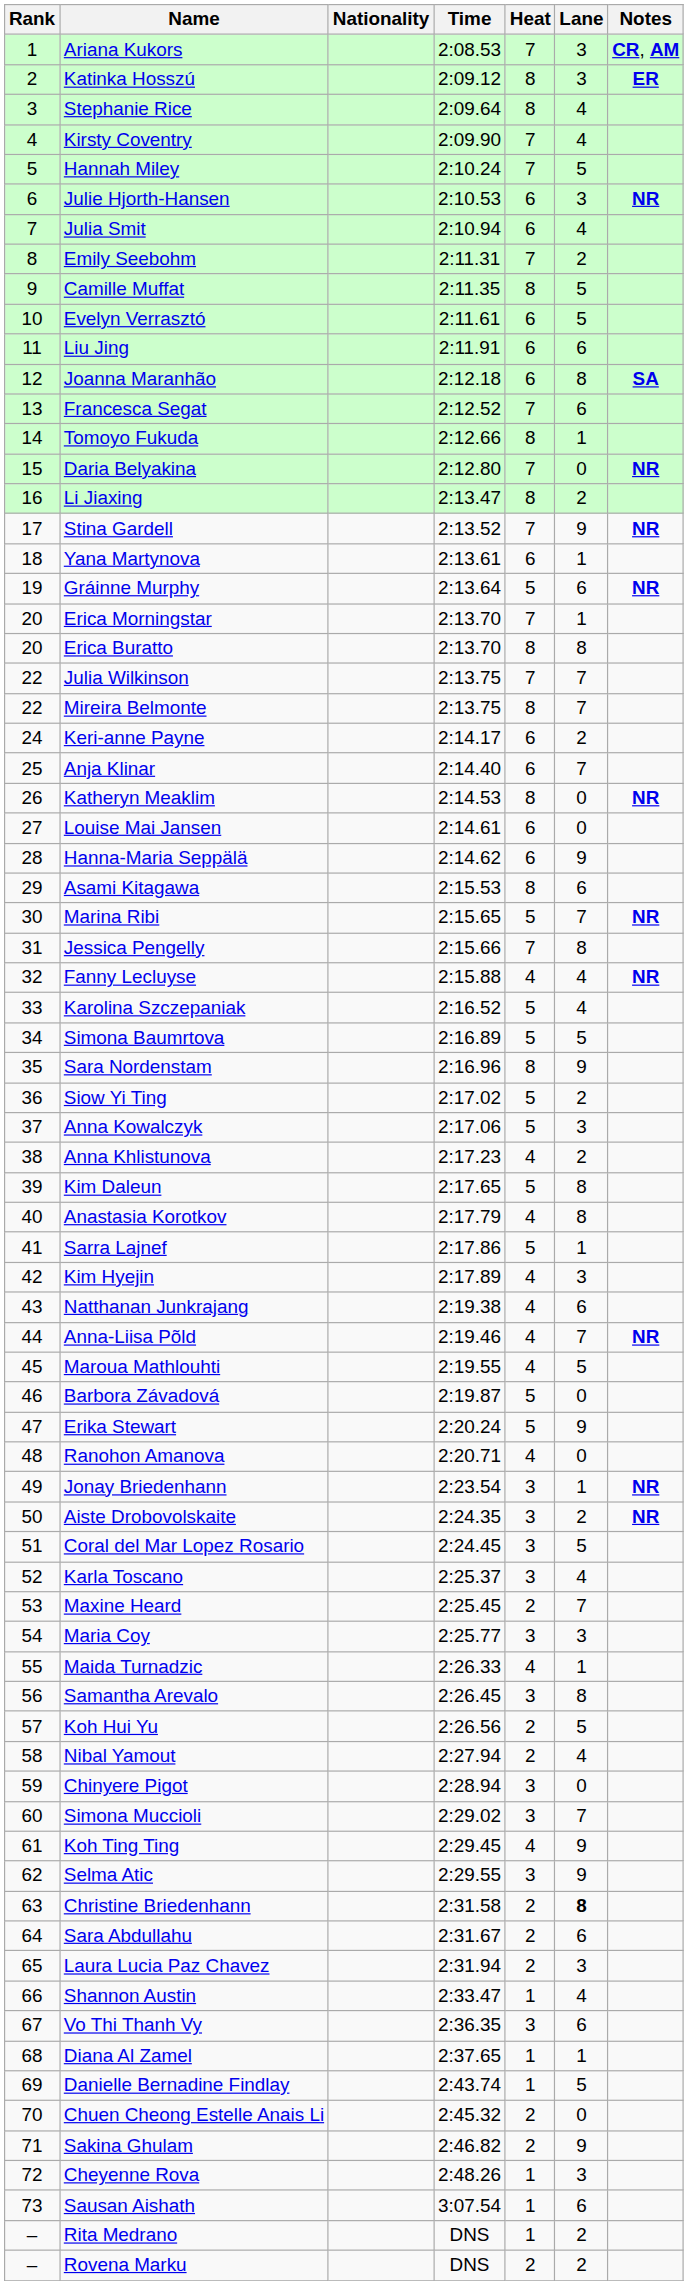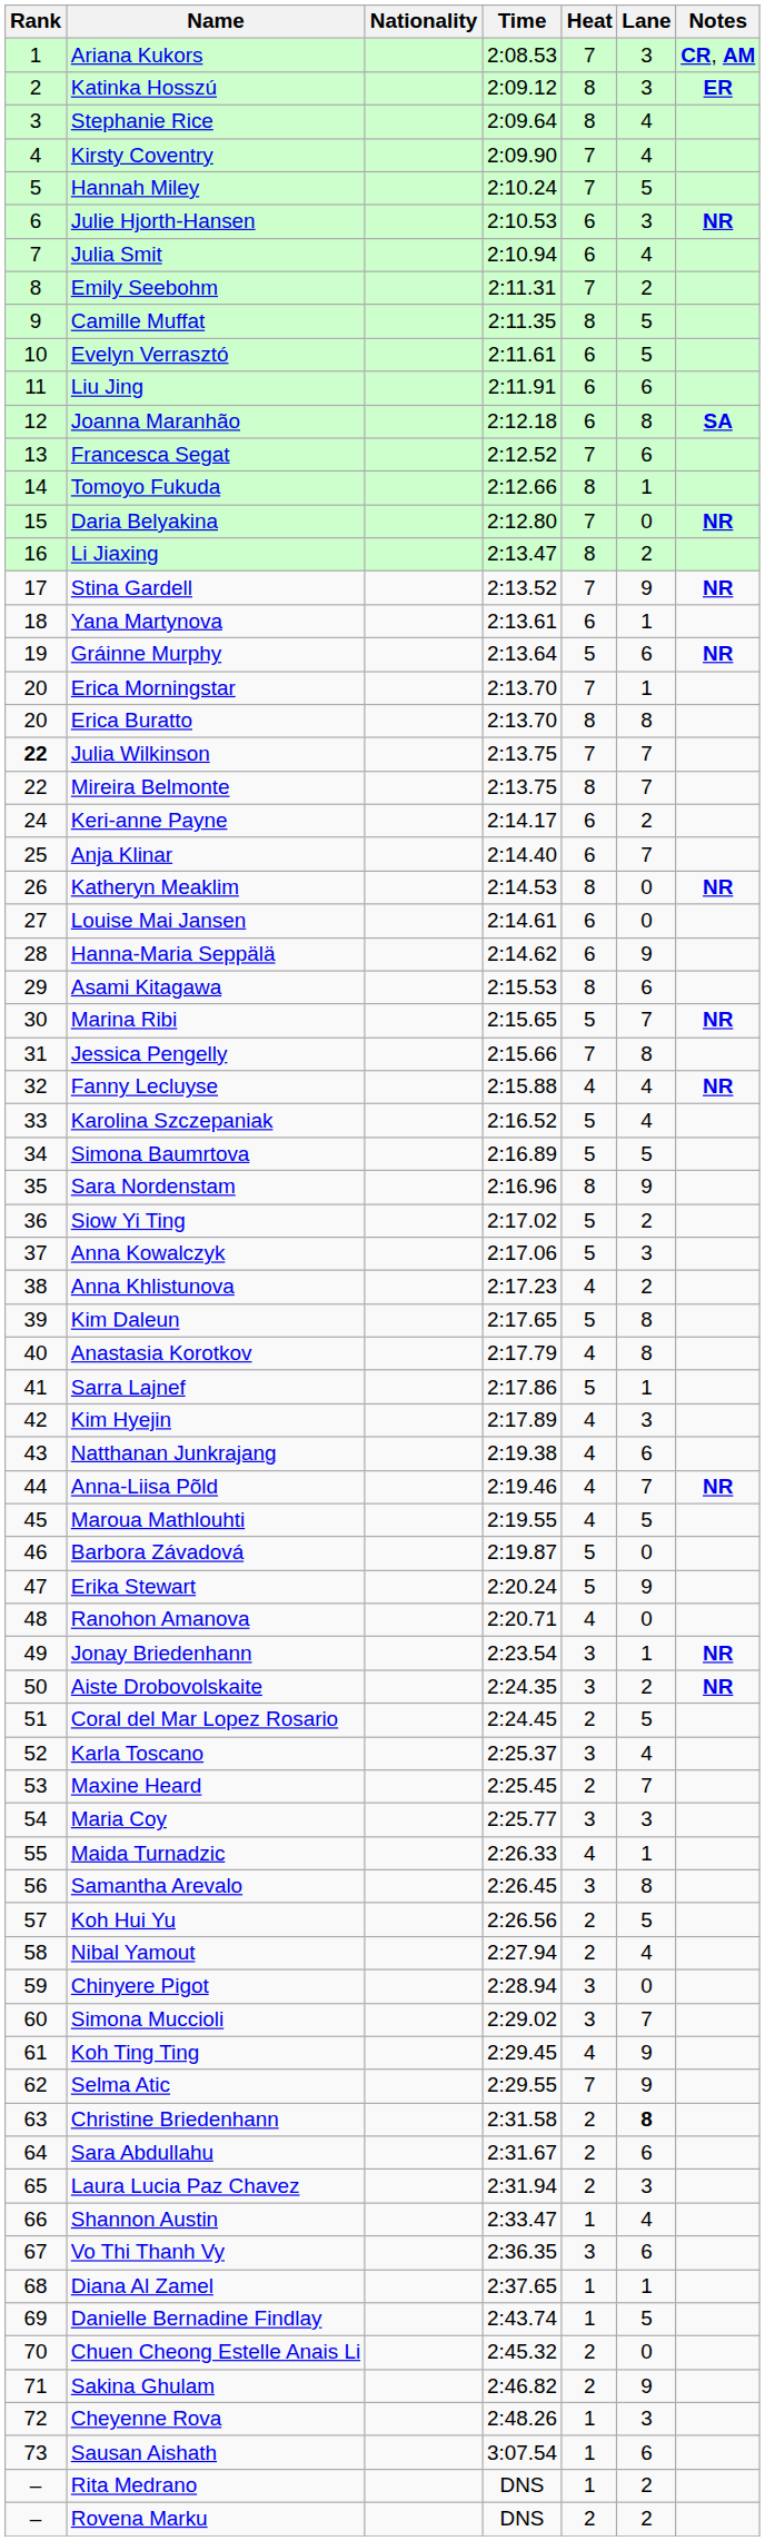 <table class="wikitable sortable" style="text-align:center">
 <tr>
 <th>Rank</th>
 <th>Name</th>
 <th>Nationality</th>
 <th>Time</th>
 <th>Heat</th>
 <th>Lane</th>
 <th>Notes</th>
 </tr>
 <tr bgcolor=ccffcc>
 <td>1</td>
 <td align=left><a href='#'>Ariana Kukors</a></td>
 <td align=left></td>
 <td>2:08.53</td>
 <td>7</td>
 <td>3</td>
 <td><strong><a href='#'>CR</a></strong>, <strong><a href='#'>AM</a></strong></td>
 </tr>
 <tr bgcolor=ccffcc>
 <td>2</td>
 <td align=left><a href='#'>Katinka Hosszú</a></td>
 <td align=left></td>
 <td>2:09.12</td>
 <td>8</td>
 <td>3</td>
 <td><strong><a href='#'>ER</a></strong></td>
 </tr>
 <tr bgcolor=ccffcc>
 <td>3</td>
 <td align=left><a href='#'>Stephanie Rice</a></td>
 <td align=left></td>
 <td>2:09.64</td>
 <td>8</td>
 <td>4</td>
 <td></td>
 </tr>
 <tr bgcolor=ccffcc>
 <td>4</td>
 <td align=left><a href='#'>Kirsty Coventry</a></td>
 <td align=left></td>
 <td>2:09.90</td>
 <td>7</td>
 <td>4</td>
 <td></td>
 </tr>
 <tr bgcolor=ccffcc>
 <td>5</td>
 <td align=left><a href='#'>Hannah Miley</a></td>
 <td align=left></td>
 <td>2:10.24</td>
 <td>7</td>
 <td>5</td>
 <td></td>
 </tr>
 <tr bgcolor=ccffcc>
 <td>6</td>
 <td align=left><a href='#'>Julie Hjorth-Hansen</a></td>
 <td align=left></td>
 <td>2:10.53</td>
 <td>6</td>
 <td>3</td>
 <td><strong><a href='#'>NR</a></strong></td>
 </tr>
 <tr bgcolor=ccffcc>
 <td>7</td>
 <td align=left><a href='#'>Julia Smit</a></td>
 <td align=left></td>
 <td>2:10.94</td>
 <td>6</td>
 <td>4</td>
 <td></td>
 </tr>
 <tr bgcolor=ccffcc>
 <td>8</td>
 <td align=left><a href='#'>Emily Seebohm</a></td>
 <td align=left></td>
 <td>2:11.31</td>
 <td>7</td>
 <td>2</td>
 <td></td>
 </tr>
 <tr bgcolor=ccffcc>
 <td>9</td>
 <td align=left><a href='#'>Camille Muffat</a></td>
 <td align=left></td>
 <td>2:11.35</td>
 <td>8</td>
 <td>5</td>
 <td></td>
 </tr>
 <tr bgcolor=ccffcc>
 <td>10</td>
 <td align=left><a href='#'>Evelyn Verrasztó</a></td>
 <td align=left></td>
 <td>2:11.61</td>
 <td>6</td>
 <td>5</td>
 <td></td>
 </tr>
 <tr bgcolor=ccffcc>
 <td>11</td>
 <td align=left><a href='#'>Liu Jing</a></td>
 <td align=left></td>
 <td>2:11.91</td>
 <td>6</td>
 <td>6</td>
 <td></td>
 </tr>
 <tr bgcolor=ccffcc>
 <td>12</td>
 <td align=left><a href='#'>Joanna Maranhão</a></td>
 <td align=left></td>
 <td>2:12.18</td>
 <td>6</td>
 <td>8</td>
 <td><strong><a href='#'>SA</a></strong></td>
 </tr>
 <tr bgcolor=ccffcc>
 <td>13</td>
 <td align=left><a href='#'>Francesca Segat</a></td>
 <td align=left></td>
 <td>2:12.52</td>
 <td>7</td>
 <td>6</td>
 <td></td>
 </tr>
 <tr bgcolor=ccffcc>
 <td>14</td>
 <td align=left><a href='#'>Tomoyo Fukuda</a></td>
 <td align=left></td>
 <td>2:12.66</td>
 <td>8</td>
 <td>1</td>
 <td></td>
 </tr>
 <tr bgcolor=ccffcc>
 <td>15</td>
 <td align=left><a href='#'>Daria Belyakina</a></td>
 <td align=left></td>
 <td>2:12.80</td>
 <td>7</td>
 <td>0</td>
 <td><strong><a href='#'>NR</a></strong></td>
 </tr>
 <tr bgcolor=ccffcc>
 <td>16</td>
 <td align=left><a href='#'>Li Jiaxing</a></td>
 <td align=left></td>
 <td>2:13.47</td>
 <td>8</td>
 <td>2</td>
 <td></td>
 </tr>
 <tr>
 <td>17</td>
 <td align=left><a href='#'>Stina Gardell</a></td>
 <td align=left></td>
 <td>2:13.52</td>
 <td>7</td>
 <td>9</td>
 <td><strong><a href='#'>NR</a></strong></td>
 </tr>
 <tr>
 <td>18</td>
 <td align=left><a href='#'>Yana Martynova</a></td>
 <td align=left></td>
 <td>2:13.61</td>
 <td>6</td>
 <td>1</td>
 <td></td>
 </tr>
 <tr>
 <td>19</td>
 <td align=left><a href='#'>Gráinne Murphy</a></td>
 <td align=left></td>
 <td>2:13.64</td>
 <td>5</td>
 <td>6</td>
 <td><strong><a href='#'>NR</a></strong></td>
 </tr>
 <tr>
 <td>20</td>
 <td align=left><a href='#'>Erica Morningstar</a></td>
 <td align=left></td>
 <td>2:13.70</td>
 <td>7</td>
 <td>1</td>
 <td></td>
 </tr>
 <tr>
 <td>20</td>
 <td align=left><a href='#'>Erica Buratto</a></td>
 <td align=left></td>
 <td>2:13.70</td>
 <td>8</td>
 <td>8</td>
 <td></td>
 </tr>
 <tr>
-<td>22</td>
+<td><strong>22</strong></td>
 <td align=left><a href='#'>Julia Wilkinson</a></td>
 <td align=left></td>
 <td>2:13.75</td>
 <td>7</td>
 <td>7</td>
 <td></td>
 </tr>
 <tr>
 <td>22</td>
 <td align=left><a href='#'>Mireira Belmonte</a></td>
 <td align=left></td>
 <td>2:13.75</td>
 <td>8</td>
 <td>7</td>
 <td></td>
 </tr>
 <tr>
 <td>24</td>
 <td align=left><a href='#'>Keri-anne Payne</a></td>
 <td align=left></td>
 <td>2:14.17</td>
 <td>6</td>
 <td>2</td>
 <td></td>
 </tr>
 <tr>
 <td>25</td>
 <td align=left><a href='#'>Anja Klinar</a></td>
 <td align=left></td>
 <td>2:14.40</td>
 <td>6</td>
 <td>7</td>
 <td></td>
 </tr>
 <tr>
 <td>26</td>
 <td align=left><a href='#'>Katheryn Meaklim</a></td>
 <td align=left></td>
 <td>2:14.53</td>
 <td>8</td>
 <td>0</td>
 <td><strong><a href='#'>NR</a></strong></td>
 </tr>
 <tr>
 <td>27</td>
 <td align=left><a href='#'>Louise Mai Jansen</a></td>
 <td align=left></td>
 <td>2:14.61</td>
 <td>6</td>
 <td>0</td>
 <td></td>
 </tr>
 <tr>
 <td>28</td>
 <td align=left><a href='#'>Hanna-Maria Seppälä</a></td>
 <td align=left></td>
 <td>2:14.62</td>
 <td>6</td>
 <td>9</td>
 <td></td>
 </tr>
 <tr>
 <td>29</td>
 <td align=left><a href='#'>Asami Kitagawa</a></td>
 <td align=left></td>
 <td>2:15.53</td>
 <td>8</td>
 <td>6</td>
 <td></td>
 </tr>
 <tr>
 <td>30</td>
 <td align=left><a href='#'>Marina Ribi</a></td>
 <td align=left></td>
 <td>2:15.65</td>
 <td>5</td>
 <td>7</td>
 <td><strong><a href='#'>NR</a></strong></td>
 </tr>
 <tr>
 <td>31</td>
 <td align=left><a href='#'>Jessica Pengelly</a></td>
 <td align=left></td>
 <td>2:15.66</td>
 <td>7</td>
 <td>8</td>
 <td></td>
 </tr>
 <tr>
 <td>32</td>
 <td align=left><a href='#'>Fanny Lecluyse</a></td>
 <td align=left></td>
 <td>2:15.88</td>
 <td>4</td>
 <td>4</td>
 <td><strong><a href='#'>NR</a></strong></td>
 </tr>
 <tr>
 <td>33</td>
 <td align=left><a href='#'>Karolina Szczepaniak</a></td>
 <td align=left></td>
 <td>2:16.52</td>
 <td>5</td>
 <td>4</td>
 <td></td>
 </tr>
 <tr>
 <td>34</td>
 <td align=left><a href='#'>Simona Baumrtova</a></td>
 <td align=left></td>
 <td>2:16.89</td>
 <td>5</td>
 <td>5</td>
 <td></td>
 </tr>
 <tr>
 <td>35</td>
 <td align=left><a href='#'>Sara Nordenstam</a></td>
 <td align=left></td>
 <td>2:16.96</td>
 <td>8</td>
 <td>9</td>
 <td></td>
 </tr>
 <tr>
 <td>36</td>
 <td align=left><a href='#'>Siow Yi Ting</a></td>
 <td align=left></td>
 <td>2:17.02</td>
 <td>5</td>
 <td>2</td>
 <td></td>
 </tr>
 <tr>
 <td>37</td>
 <td align=left><a href='#'>Anna Kowalczyk</a></td>
 <td align=left></td>
 <td>2:17.06</td>
 <td>5</td>
 <td>3</td>
 <td></td>
 </tr>
 <tr>
 <td>38</td>
 <td align=left><a href='#'>Anna Khlistunova</a></td>
 <td align=left></td>
 <td>2:17.23</td>
 <td>4</td>
 <td>2</td>
 <td></td>
 </tr>
 <tr>
 <td>39</td>
 <td align=left><a href='#'>Kim Daleun</a></td>
 <td align=left></td>
 <td>2:17.65</td>
 <td>5</td>
 <td>8</td>
 <td></td>
 </tr>
 <tr>
 <td>40</td>
 <td align=left><a href='#'>Anastasia Korotkov</a></td>
 <td align=left></td>
 <td>2:17.79</td>
 <td>4</td>
 <td>8</td>
 <td></td>
 </tr>
 <tr>
 <td>41</td>
 <td align=left><a href='#'>Sarra Lajnef</a></td>
 <td align=left></td>
 <td>2:17.86</td>
 <td>5</td>
 <td>1</td>
 <td></td>
 </tr>
 <tr>
 <td>42</td>
 <td align=left><a href='#'>Kim Hyejin</a></td>
 <td align=left></td>
 <td>2:17.89</td>
 <td>4</td>
 <td>3</td>
 <td></td>
 </tr>
 <tr>
 <td>43</td>
 <td align=left><a href='#'>Natthanan Junkrajang</a></td>
 <td align=left></td>
 <td>2:19.38</td>
 <td>4</td>
 <td>6</td>
 <td></td>
 </tr>
 <tr>
 <td>44</td>
 <td align=left><a href='#'>Anna-Liisa Põld</a></td>
 <td align=left></td>
 <td>2:19.46</td>
 <td>4</td>
 <td>7</td>
 <td><strong><a href='#'>NR</a></strong></td>
 </tr>
 <tr>
 <td>45</td>
 <td align=left><a href='#'>Maroua Mathlouhti</a></td>
 <td align=left></td>
 <td>2:19.55</td>
 <td>4</td>
 <td>5</td>
 <td></td>
 </tr>
 <tr>
 <td>46</td>
 <td align=left><a href='#'>Barbora Závadová</a></td>
 <td align=left></td>
 <td>2:19.87</td>
 <td>5</td>
 <td>0</td>
 <td></td>
 </tr>
 <tr>
 <td>47</td>
 <td align=left><a href='#'>Erika Stewart</a></td>
 <td align=left></td>
 <td>2:20.24</td>
 <td>5</td>
 <td>9</td>
 <td></td>
 </tr>
 <tr>
 <td>48</td>
 <td align=left><a href='#'>Ranohon Amanova</a></td>
 <td align=left></td>
 <td>2:20.71</td>
 <td>4</td>
 <td>0</td>
 <td></td>
 </tr>
 <tr>
 <td>49</td>
 <td align=left><a href='#'>Jonay Briedenhann</a></td>
 <td align=left></td>
 <td>2:23.54</td>
 <td>3</td>
 <td>1</td>
 <td><strong><a href='#'>NR</a></strong></td>
 </tr>
 <tr>
 <td>50</td>
 <td align=left><a href='#'>Aiste Drobovolskaite</a></td>
 <td align=left></td>
 <td>2:24.35</td>
 <td>3</td>
 <td>2</td>
 <td><strong><a href='#'>NR</a></strong></td>
 </tr>
 <tr>
 <td>51</td>
 <td align=left><a href='#'>Coral del Mar Lopez Rosario</a></td>
 <td align=left></td>
 <td>2:24.45</td>
-<td>3</td>
+<td>2</td>
 <td>5</td>
 <td></td>
 </tr>
 <tr>
 <td>52</td>
 <td align=left><a href='#'>Karla Toscano</a></td>
 <td align=left></td>
 <td>2:25.37</td>
 <td>3</td>
 <td>4</td>
 <td></td>
 </tr>
 <tr>
 <td>53</td>
 <td align=left><a href='#'>Maxine Heard</a></td>
 <td align=left></td>
 <td>2:25.45</td>
 <td>2</td>
 <td>7</td>
 <td></td>
 </tr>
 <tr>
 <td>54</td>
 <td align=left><a href='#'>Maria Coy</a></td>
 <td align=left></td>
 <td>2:25.77</td>
 <td>3</td>
 <td>3</td>
 <td></td>
 </tr>
 <tr>
 <td>55</td>
 <td align=left><a href='#'>Maida Turnadzic</a></td>
 <td align=left></td>
 <td>2:26.33</td>
 <td>4</td>
 <td>1</td>
 <td></td>
 </tr>
 <tr>
 <td>56</td>
 <td align=left><a href='#'>Samantha Arevalo</a></td>
 <td align=left></td>
 <td>2:26.45</td>
 <td>3</td>
 <td>8</td>
 <td></td>
 </tr>
 <tr>
 <td>57</td>
 <td align=left><a href='#'>Koh Hui Yu</a></td>
 <td align=left></td>
 <td>2:26.56</td>
 <td>2</td>
 <td>5</td>
 <td></td>
 </tr>
 <tr>
 <td>58</td>
 <td align=left><a href='#'>Nibal Yamout</a></td>
 <td align=left></td>
 <td>2:27.94</td>
 <td>2</td>
 <td>4</td>
 <td></td>
 </tr>
 <tr>
 <td>59</td>
 <td align=left><a href='#'>Chinyere Pigot</a></td>
 <td align=left></td>
 <td>2:28.94</td>
 <td>3</td>
 <td>0</td>
 <td></td>
 </tr>
 <tr>
 <td>60</td>
 <td align=left><a href='#'>Simona Muccioli</a></td>
 <td align=left></td>
 <td>2:29.02</td>
 <td>3</td>
 <td>7</td>
 <td></td>
 </tr>
 <tr>
 <td>61</td>
 <td align=left><a href='#'>Koh Ting Ting</a></td>
 <td align=left></td>
 <td>2:29.45</td>
 <td>4</td>
 <td>9</td>
 <td></td>
 </tr>
 <tr>
 <td>62</td>
 <td align=left><a href='#'>Selma Atic</a></td>
 <td align=left></td>
 <td>2:29.55</td>
-<td>3</td>
+<td>7</td>
 <td>9</td>
 <td></td>
 </tr>
 <tr>
 <td>63</td>
 <td align=left><a href='#'>Christine Briedenhann</a></td>
 <td align=left></td>
 <td>2:31.58</td>
 <td>2</td>
 <td><strong>8</strong></td>
 <td></td>
 </tr>
 <tr>
 <td>64</td>
 <td align=left><a href='#'>Sara Abdullahu</a></td>
 <td align=left></td>
 <td>2:31.67</td>
 <td>2</td>
 <td>6</td>
 <td></td>
 </tr>
 <tr>
 <td>65</td>
 <td align=left><a href='#'>Laura Lucia Paz Chavez</a></td>
 <td align=left></td>
 <td>2:31.94</td>
 <td>2</td>
 <td>3</td>
 <td></td>
 </tr>
 <tr>
 <td>66</td>
 <td align=left><a href='#'>Shannon Austin</a></td>
 <td align=left></td>
 <td>2:33.47</td>
 <td>1</td>
 <td>4</td>
 <td></td>
 </tr>
 <tr>
 <td>67</td>
 <td align=left><a href='#'>Vo Thi Thanh Vy</a></td>
 <td align=left></td>
 <td>2:36.35</td>
 <td>3</td>
 <td>6</td>
 <td></td>
 </tr>
 <tr>
 <td>68</td>
 <td align=left><a href='#'>Diana Al Zamel</a></td>
 <td align=left></td>
 <td>2:37.65</td>
 <td>1</td>
 <td>1</td>
 <td></td>
 </tr>
 <tr>
 <td>69</td>
 <td align=left><a href='#'>Danielle Bernadine Findlay</a></td>
 <td align=left></td>
 <td>2:43.74</td>
 <td>1</td>
 <td>5</td>
 <td></td>
 </tr>
 <tr>
 <td>70</td>
 <td align=left><a href='#'>Chuen Cheong Estelle Anais Li</a></td>
 <td align=left></td>
 <td>2:45.32</td>
 <td>2</td>
 <td>0</td>
 <td></td>
 </tr>
 <tr>
 <td>71</td>
 <td align=left><a href='#'>Sakina Ghulam</a></td>
 <td align=left></td>
 <td>2:46.82</td>
 <td>2</td>
 <td>9</td>
 <td></td>
 </tr>
 <tr>
 <td>72</td>
 <td align=left><a href='#'>Cheyenne Rova</a></td>
 <td align=left></td>
 <td>2:48.26</td>
 <td>1</td>
 <td>3</td>
 <td></td>
 </tr>
 <tr>
 <td>73</td>
 <td align=left><a href='#'>Sausan Aishath</a></td>
 <td align=left></td>
 <td>3:07.54</td>
 <td>1</td>
 <td>6</td>
 <td></td>
 </tr>
 <tr>
 <td>–</td>
 <td align=left><a href='#'>Rita Medrano</a></td>
 <td align=left></td>
 <td>DNS</td>
 <td>1</td>
 <td>2</td>
 <td></td>
 </tr>
 <tr>
 <td>–</td>
 <td align=left><a href='#'>Rovena Marku</a></td>
 <td align=left></td>
 <td>DNS</td>
 <td>2</td>
 <td>2</td>
 <td></td>
 </tr>
 </table>
